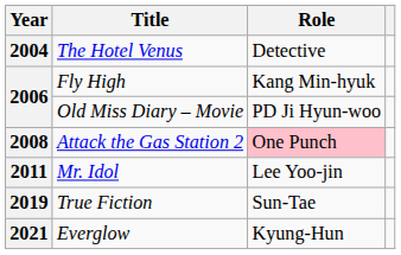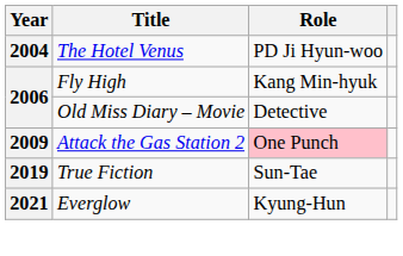 <table class="wikitable plainrowheaders sortable">
 <tr>
 <th scope="col">Year</th>
 <th scope="col">Title</th>
 <th scope="col">Role</th>
 <th scope="col" class="unsortable"></th>
 </tr>
 <tr>
 <th scope="row">2004</th>
 <td><em><a href='#'>The Hotel Venus</a></em></td>
-<td>Detective</td>
+<td>PD Ji Hyun-woo</td>
 <td style="text-align:center"></td>
 </tr>
 <tr>
 <th scope="row" rowspan="2">2006</th>
 <td><em>Fly High</em></td>
 <td>Kang Min-hyuk</td>
 <td style="text-align:center"></td>
 </tr>
 <tr>
 <td><em>Old Miss Diary – Movie</em></td>
-<td>PD Ji Hyun-woo</td>
+<td>Detective</td>
 <td style="text-align:center"></td>
 </tr>
 <tr>
-<th scope="row">2008</th>
+<th scope="row">2009</th>
 <td><em><a href='#'>Attack the Gas Station 2</a></em></td>
 <td style="background: pink;">One Punch</td>
-<td style="text-align:center"></td>
-</tr>
-<tr>
-<th scope="row">2011</th>
-<td><em><a href='#'>Mr. Idol</a></em></td>
-<td>Lee Yoo-jin</td>
 <td style="text-align:center"></td>
 </tr>
 <tr>
 <th scope="row">2019</th>
 <td><em>True Fiction</em></td>
 <td>Sun-Tae</td>
 <td style="text-align:center"></td>
 </tr>
 <tr>
 <th scope="row">2021</th>
 <td><em>Everglow</em></td>
 <td>Kyung-Hun</td>
 <td style="text-align:center"></td>
 </tr>
 </table>
